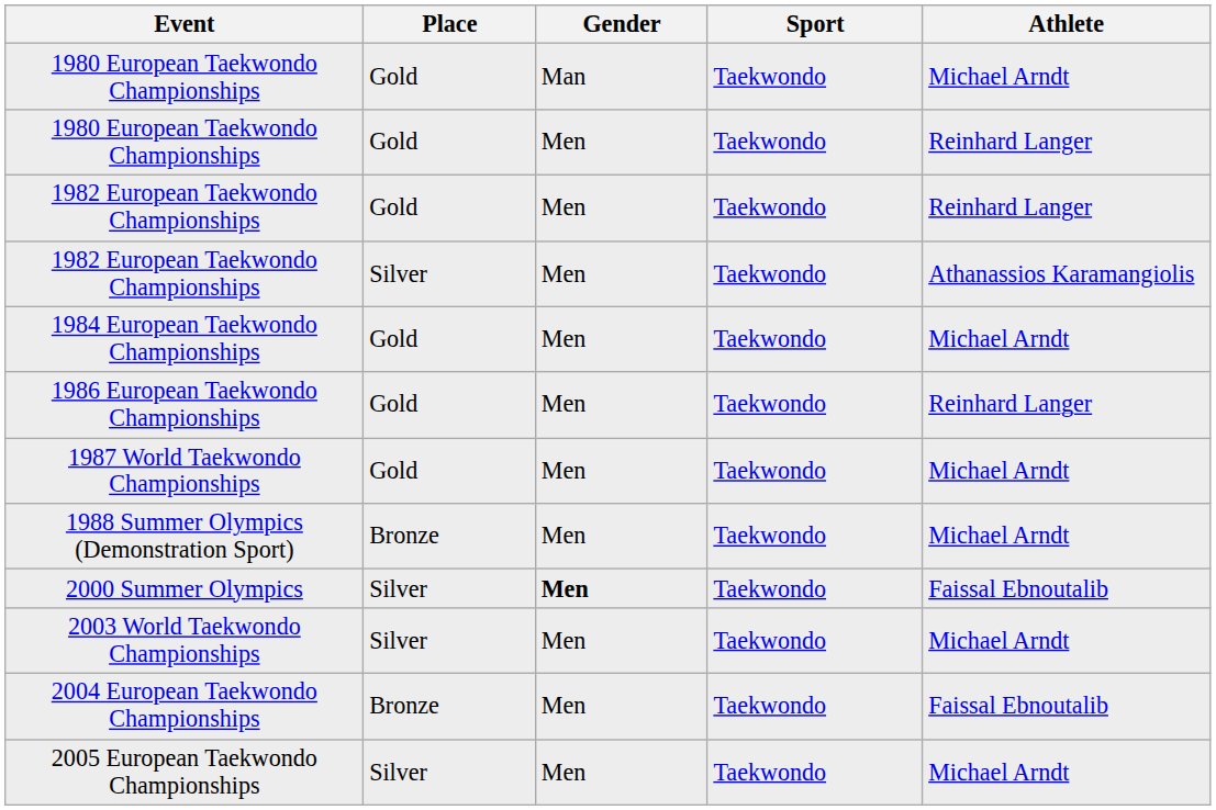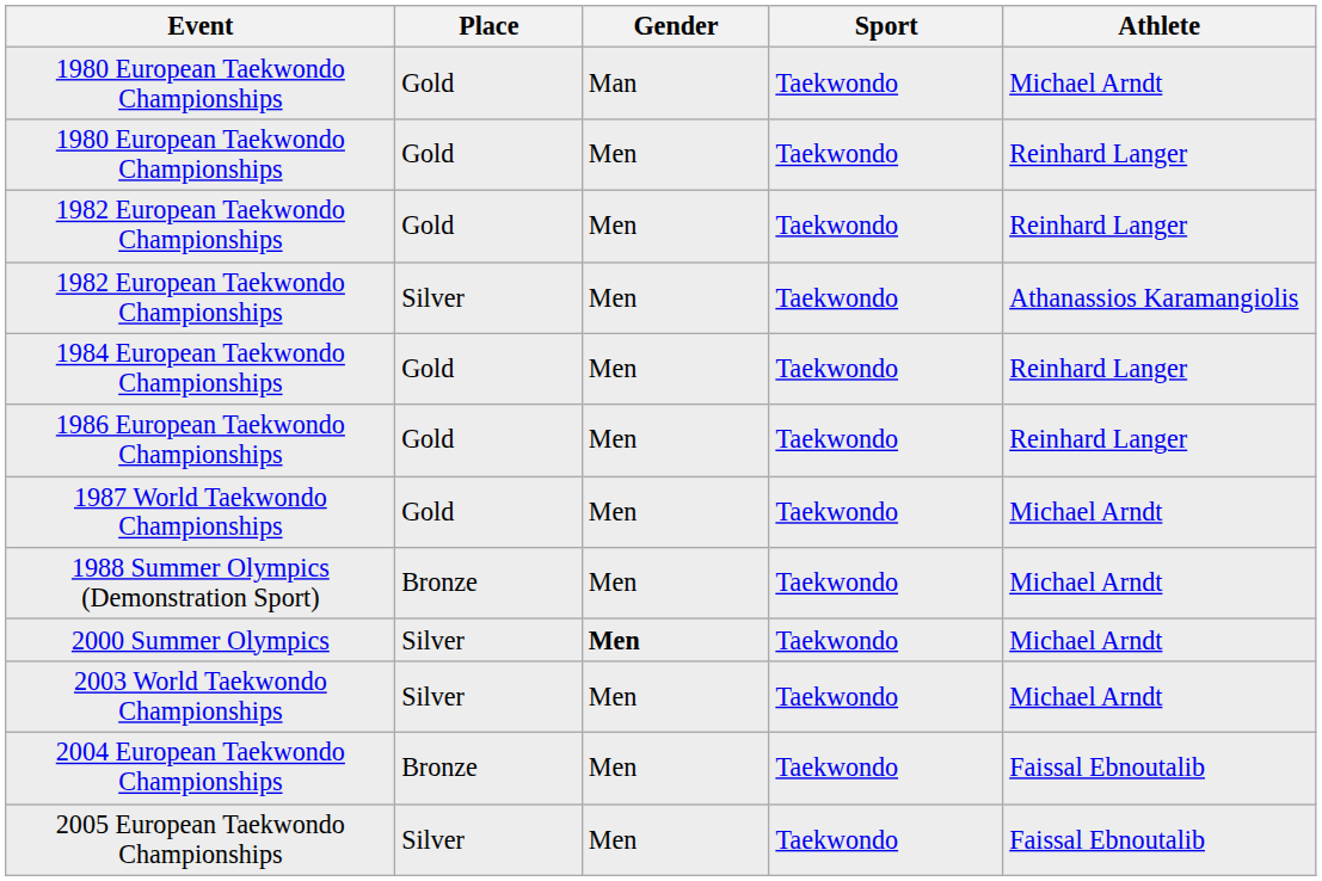 <table class="wikitable sortable" style=" width:90%;">
 <tr style="background:#CEDAF2">
 <th style="width:25%;">Event</th>
 <th style="width:12%;">Place</th>
 <th style="width:12%;">Gender</th>
 <th style="width:15%;">Sport</th>
 <th style="width:20%;">Athlete</th>
 </tr>
 <tr bgcolor="#EDEDED">
 <td align="center"><a href='#'>1980 European Taekwondo Championships</a></td>
 <td> Gold</td>
 <td>Man</td>
 <td><a href='#'>Taekwondo</a></td>
 <td><a href='#'>Michael Arndt</a></td>
 </tr>
 <tr bgcolor="#EDEDED">
 <td align="center"><a href='#'>1980 European Taekwondo Championships</a></td>
 <td> Gold</td>
 <td>Men</td>
 <td><a href='#'>Taekwondo</a></td>
 <td><a href='#'>Reinhard Langer</a></td>
 </tr>
 <tr bgcolor="#EDEDED">
 <td align="center"><a href='#'>1982 European Taekwondo Championships</a></td>
 <td> Gold</td>
 <td>Men</td>
 <td><a href='#'>Taekwondo</a></td>
 <td><a href='#'>Reinhard Langer</a></td>
 </tr>
 <tr bgcolor="#EDEDED">
 <td align="center"><a href='#'>1982 European Taekwondo Championships</a></td>
 <td> Silver</td>
 <td>Men</td>
 <td><a href='#'>Taekwondo</a></td>
 <td><a href='#'>Athanassios Karamangiolis</a></td>
 </tr>
 <tr bgcolor="#EDEDED">
 <td align="center"><a href='#'>1984 European Taekwondo Championships</a></td>
 <td> Gold</td>
 <td>Men</td>
 <td><a href='#'>Taekwondo</a></td>
-<td><a href='#'>Michael Arndt</a></td>
+<td><a href='#'>Reinhard Langer</a></td>
 </tr>
 <tr bgcolor="#EDEDED">
 <td align="center"><a href='#'>1986 European Taekwondo Championships</a></td>
 <td> Gold</td>
 <td>Men</td>
 <td><a href='#'>Taekwondo</a></td>
 <td><a href='#'>Reinhard Langer</a></td>
 </tr>
 <tr bgcolor="#EDEDED">
 <td align="center"><a href='#'>1987 World Taekwondo Championships</a></td>
 <td> Gold</td>
 <td>Men</td>
 <td><a href='#'>Taekwondo</a></td>
 <td><a href='#'>Michael Arndt</a></td>
 </tr>
 <tr bgcolor="#EDEDED">
 <td align="center"><a href='#'>1988 Summer Olympics</a> (Demonstration Sport)</td>
 <td> Bronze</td>
 <td>Men</td>
 <td><a href='#'>Taekwondo</a></td>
 <td><a href='#'>Michael Arndt</a></td>
 </tr>
 <tr bgcolor="#EDEDED">
 <td align="center"><a href='#'>2000 Summer Olympics</a></td>
 <td> Silver</td>
 <td><strong>Men</strong></td>
 <td><a href='#'>Taekwondo</a></td>
-<td><a href='#'>Faissal Ebnoutalib</a></td>
+<td><a href='#'>Michael Arndt</a></td>
 </tr>
 <tr bgcolor="#EDEDED">
 <td align="center"><a href='#'>2003 World Taekwondo Championships</a></td>
 <td> Silver</td>
 <td>Men</td>
 <td><a href='#'>Taekwondo</a></td>
 <td><a href='#'>Michael Arndt</a></td>
 </tr>
 <tr bgcolor="#EDEDED">
 <td align="center"><a href='#'>2004 European Taekwondo Championships</a></td>
 <td> Bronze</td>
 <td>Men</td>
 <td><a href='#'>Taekwondo</a></td>
 <td><a href='#'>Faissal Ebnoutalib</a></td>
 </tr>
 <tr bgcolor="#EDEDED">
 <td align="center">2005 European Taekwondo Championships</td>
 <td> Silver</td>
 <td>Men</td>
 <td><a href='#'>Taekwondo</a></td>
-<td><a href='#'>Michael Arndt</a></td>
+<td><a href='#'>Faissal Ebnoutalib</a></td>
 </tr>
 </table>
